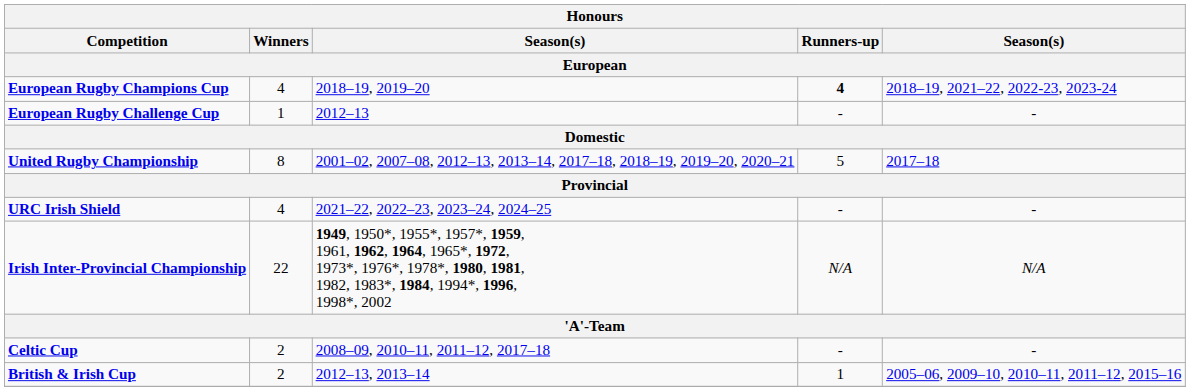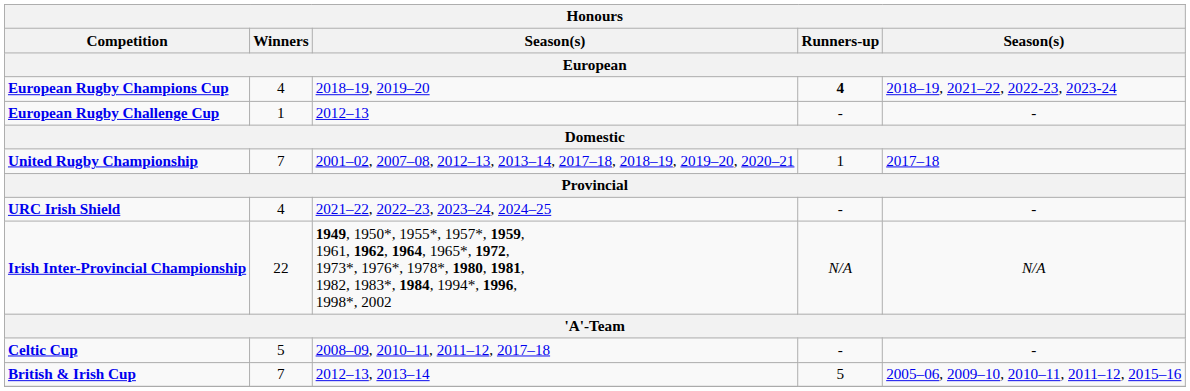 <table class="wikitable">
 <tr>
 <th colspan="8">Honours</th>
 </tr>
 <tr>
 <th>Competition</th>
 <th>Winners</th>
 <th>Season(s)</th>
 <th>Runners-up</th>
 <th>Season(s)</th>
 </tr>
 <tr>
 <th colspan=5>European</th>
 </tr>
 <tr>
 <td><strong><a href='#'>European Rugby Champions Cup</a></strong></td>
 <td style="text-align:center">4</td>
 <td><a href='#'>2018–19</a>, <a href='#'>2019–20</a></td>
 <td style="text-align:center"><strong>4</strong></td>
 <td><a href='#'>2018–19</a>, <a href='#'>2021–22</a>, <a href='#'>2022-23</a>, <a href='#'>2023-24</a></td>
 </tr>
 <tr>
 <td><strong><a href='#'>European Rugby Challenge Cup</a></strong></td>
 <td style="text-align:center">1</td>
 <td><a href='#'>2012–13</a></td>
 <td style="text-align:center">-</td>
 <td style="text-align:center">-</td>
 </tr>
 <tr>
 <th colspan=5>Domestic</th>
 </tr>
 <tr>
 <td><strong><a href='#'>United Rugby Championship</a></strong></td>
-<td style="text-align:center">8</td>
+<td style="text-align:center">7</td>
 <td><a href='#'>2001–02</a>, <a href='#'>2007–08</a>, <a href='#'>2012–13</a>, <a href='#'>2013–14</a>, <a href='#'>2017–18</a>, <a href='#'>2018–19</a>, <a href='#'>2019–20</a>, <a href='#'>2020–21</a></td>
-<td style="text-align:center">5</td>
+<td style="text-align:center">1</td>
 <td><a href='#'>2017–18</a></td>
 </tr>
 <tr>
 <th colspan=5>Provincial</th>
 </tr>
 <tr>
 <td><strong><a href='#'>URC Irish Shield</a></strong></td>
 <td style="text-align:center">4</td>
 <td><a href='#'>2021–22</a>, <a href='#'>2022–23</a>, <a href='#'>2023–24</a>, <a href='#'>2024–25</a></td>
 <td style="text-align:center">-</td>
 <td style="text-align:center">-</td>
 </tr>
 <tr>
 <td><strong><a href='#'>Irish Inter-Provincial Championship</a></strong></td>
 <td style="text-align:center">22</td>
 <td><strong>1949</strong>, 1950*, 1955*, 1957*, <strong>1959</strong>,<br> 1961, <strong>1962</strong>, <strong>1964</strong>, 1965*, <strong>1972</strong>,<br> 1973*, 1976*, 1978*, <strong>1980</strong>, <strong>1981</strong>,<br> 1982, 1983*, <strong>1984</strong>, 1994*, <strong>1996</strong>,<br> 1998*, 2002</td>
 <td style="text-align:center"><em>N/A</em></td>
 <td style="text-align:center"><em>N/A</em></td>
 </tr>
 <tr>
 <th colspan=5>'A'-Team</th>
 </tr>
 <tr>
 <td><strong><a href='#'>Celtic Cup</a></strong></td>
-<td style="text-align:center">2</td>
+<td style="text-align:center">5</td>
 <td><a href='#'>2008–09</a>, <a href='#'>2010–11</a>, <a href='#'>2011–12</a>, <a href='#'>2017–18</a></td>
 <td style="text-align:center">-</td>
 <td style="text-align:center">-</td>
 </tr>
 <tr>
 <td><strong><a href='#'>British & Irish Cup</a></strong></td>
-<td style="text-align:center">2</td>
+<td style="text-align:center">7</td>
 <td><a href='#'>2012–13</a>, <a href='#'>2013–14</a></td>
-<td style="text-align:center">1</td>
+<td style="text-align:center">5</td>
 <td><a href='#'>2005–06</a>, <a href='#'>2009–10</a>, <a href='#'>2010–11</a>, <a href='#'>2011–12</a>, <a href='#'>2015–16</a></td>
 </tr>
 <tr>
 </tr>
 </table>
